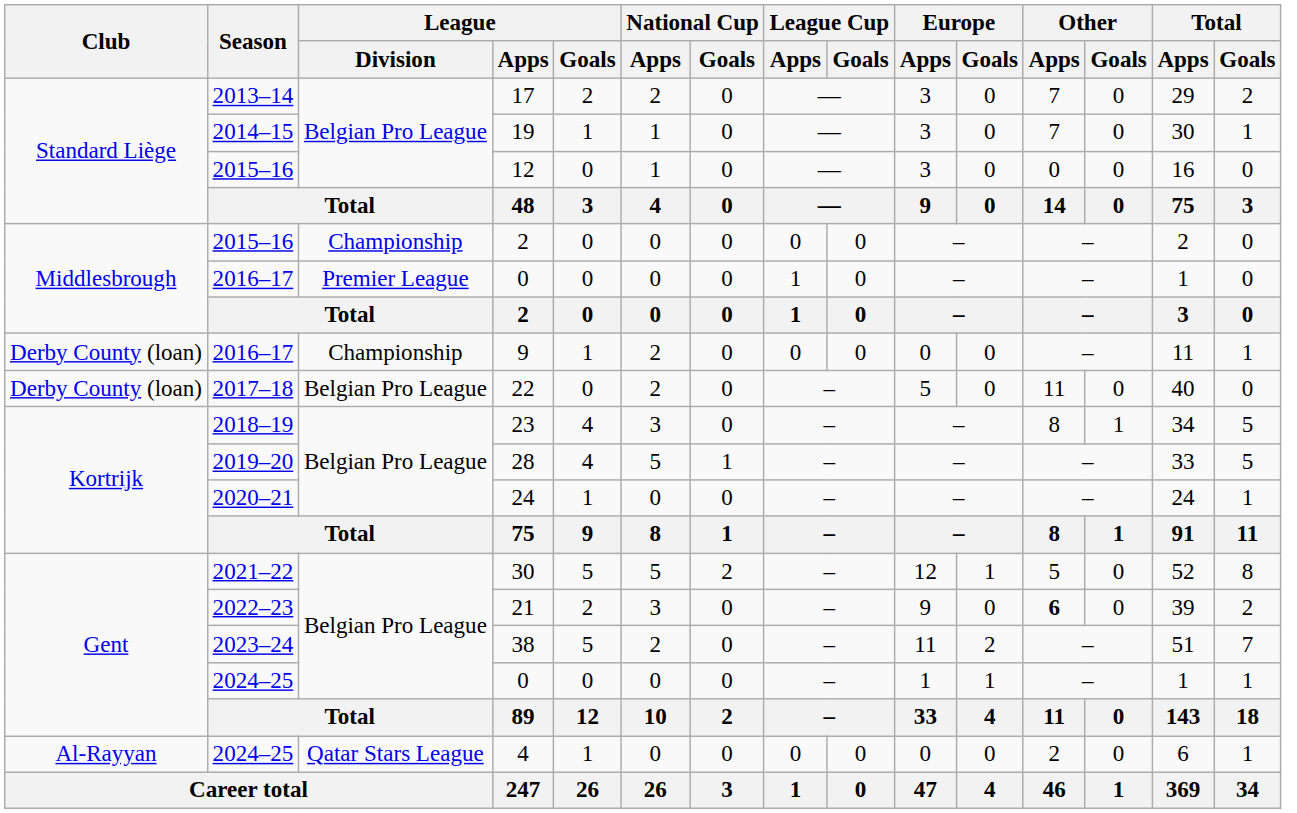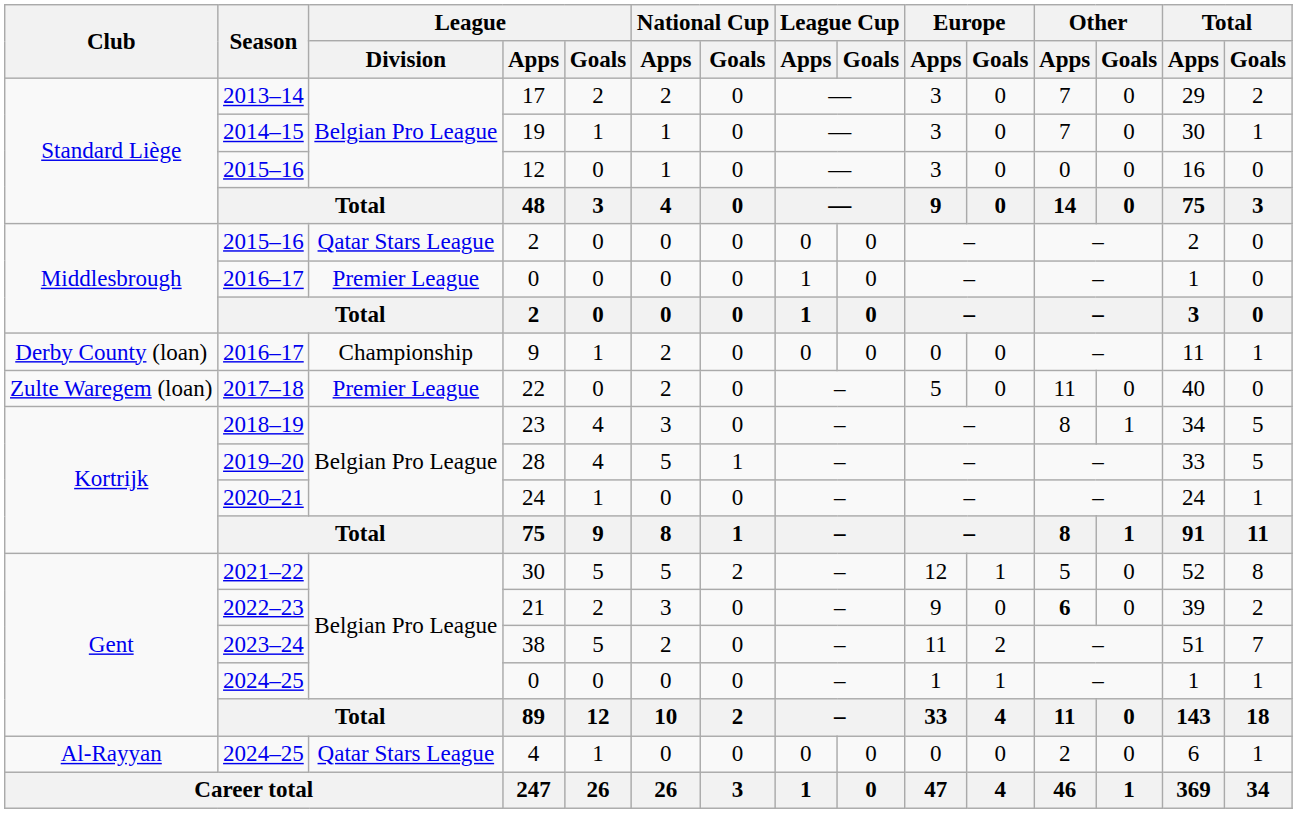 <table class="wikitable" style="text-align: center">
 <tr>
 <th rowspan=2>Club</th>
 <th rowspan=2>Season</th>
 <th colspan=3>League</th>
 <th colspan=2>National Cup</th>
 <th colspan=2>League Cup</th>
 <th colspan=2>Europe</th>
 <th colspan=2>Other</th>
 <th colspan=2>Total</th>
 </tr>
 <tr>
 <th>Division</th>
 <th>Apps</th>
 <th>Goals</th>
 <th>Apps</th>
 <th>Goals</th>
 <th>Apps</th>
 <th>Goals</th>
 <th>Apps</th>
 <th>Goals</th>
 <th>Apps</th>
 <th>Goals</th>
 <th>Apps</th>
 <th>Goals</th>
 </tr>
 <tr>
 <td rowspan=4><a href='#'>Standard Liège</a></td>
 <td><a href='#'>2013–14</a></td>
 <td rowspan=3><a href='#'>Belgian Pro League</a></td>
 <td>17</td>
 <td>2</td>
 <td>2</td>
 <td>0</td>
 <td colspan="2">—</td>
 <td>3</td>
 <td>0</td>
 <td>7</td>
 <td>0</td>
 <td>29</td>
 <td>2</td>
 </tr>
 <tr>
 <td><a href='#'>2014–15</a></td>
 <td>19</td>
 <td>1</td>
 <td>1</td>
 <td>0</td>
 <td colspan="2">—</td>
 <td>3</td>
 <td>0</td>
 <td>7</td>
 <td>0</td>
 <td>30</td>
 <td>1</td>
 </tr>
 <tr>
 <td><a href='#'>2015–16</a></td>
 <td>12</td>
 <td>0</td>
 <td>1</td>
 <td>0</td>
 <td colspan="2">—</td>
 <td>3</td>
 <td>0</td>
 <td>0</td>
 <td>0</td>
 <td>16</td>
 <td>0</td>
 </tr>
 <tr>
 <th colspan=2>Total</th>
 <th>48</th>
 <th>3</th>
 <th>4</th>
 <th>0</th>
 <th colspan="2">—</th>
 <th>9</th>
 <th>0</th>
 <th>14</th>
 <th>0</th>
 <th>75</th>
 <th>3</th>
 </tr>
 <tr>
 <td rowspan=3><a href='#'>Middlesbrough</a></td>
 <td><a href='#'>2015–16</a></td>
-<td><a href='#'>Championship</a></td>
+<td><a href='#'>Qatar Stars League</a></td>
 <td>2</td>
 <td>0</td>
 <td>0</td>
 <td>0</td>
 <td>0</td>
 <td>0</td>
 <td colspan="2">–</td>
 <td colspan="2">–</td>
 <td>2</td>
 <td>0</td>
 </tr>
 <tr>
 <td><a href='#'>2016–17</a></td>
 <td><a href='#'>Premier League</a></td>
 <td>0</td>
 <td>0</td>
 <td>0</td>
 <td>0</td>
 <td>1</td>
 <td>0</td>
 <td colspan="2">–</td>
 <td colspan="2">–</td>
 <td>1</td>
 <td>0</td>
 </tr>
 <tr>
 <th colspan=2>Total</th>
 <th>2</th>
 <th>0</th>
 <th>0</th>
 <th>0</th>
 <th>1</th>
 <th>0</th>
 <th colspan="2">–</th>
 <th colspan="2">–</th>
 <th>3</th>
 <th>0</th>
 </tr>
 <tr>
 <td><a href='#'>Derby County</a> (loan)</td>
 <td><a href='#'>2016–17</a></td>
 <td>Championship</td>
 <td>9</td>
 <td>1</td>
 <td>2</td>
 <td>0</td>
 <td>0</td>
 <td>0</td>
 <td>0</td>
 <td>0</td>
 <td colspan="2">–</td>
 <td>11</td>
 <td>1</td>
 </tr>
 <tr>
-<td><a href='#'>Derby County</a> (loan)</td>
+<td><a href='#'>Zulte Waregem</a> (loan)</td>
 <td><a href='#'>2017–18</a></td>
-<td>Belgian Pro League</td>
+<td><a href='#'>Premier League</a></td>
 <td>22</td>
 <td>0</td>
 <td>2</td>
 <td>0</td>
 <td colspan="2">–</td>
 <td>5</td>
 <td>0</td>
 <td>11</td>
 <td>0</td>
 <td>40</td>
 <td>0</td>
 </tr>
 <tr>
 <td rowspan="4"><a href='#'>Kortrijk</a></td>
 <td><a href='#'>2018–19</a></td>
 <td rowspan="3">Belgian Pro League</td>
 <td>23</td>
 <td>4</td>
 <td>3</td>
 <td>0</td>
 <td colspan="2">–</td>
 <td colspan="2">–</td>
 <td>8</td>
 <td>1</td>
 <td>34</td>
 <td>5</td>
 </tr>
 <tr>
 <td><a href='#'>2019–20</a></td>
 <td>28</td>
 <td>4</td>
 <td>5</td>
 <td>1</td>
 <td colspan="2">–</td>
 <td colspan="2">–</td>
 <td colspan="2">–</td>
 <td>33</td>
 <td>5</td>
 </tr>
 <tr>
 <td><a href='#'>2020–21</a></td>
 <td>24</td>
 <td>1</td>
 <td>0</td>
 <td>0</td>
 <td colspan="2">–</td>
 <td colspan="2">–</td>
 <td colspan="2">–</td>
 <td>24</td>
 <td>1</td>
 </tr>
 <tr>
 <th colspan=2>Total</th>
 <th>75</th>
 <th>9</th>
 <th>8</th>
 <th>1</th>
 <th colspan="2">–</th>
 <th colspan="2">–</th>
 <th>8</th>
 <th>1</th>
 <th>91</th>
 <th>11</th>
 </tr>
 <tr>
 <td rowspan="5"><a href='#'>Gent</a></td>
 <td><a href='#'>2021–22</a></td>
 <td rowspan="4">Belgian Pro League</td>
 <td>30</td>
 <td>5</td>
 <td>5</td>
 <td>2</td>
 <td colspan="2">–</td>
 <td>12</td>
 <td>1</td>
 <td>5</td>
 <td>0</td>
 <td>52</td>
 <td>8</td>
 </tr>
 <tr>
 <td><a href='#'>2022–23</a></td>
 <td>21</td>
 <td>2</td>
 <td>3</td>
 <td>0</td>
 <td colspan="2">–</td>
 <td>9</td>
 <td>0</td>
 <td><strong>6</strong></td>
 <td>0</td>
 <td>39</td>
 <td>2</td>
 </tr>
 <tr>
 <td><a href='#'>2023–24</a></td>
 <td>38</td>
 <td>5</td>
 <td>2</td>
 <td>0</td>
 <td colspan="2">–</td>
 <td>11</td>
 <td>2</td>
 <td colspan="2">–</td>
 <td>51</td>
 <td>7</td>
 </tr>
 <tr>
 <td><a href='#'>2024–25</a></td>
 <td>0</td>
 <td>0</td>
 <td>0</td>
 <td>0</td>
 <td colspan="2">–</td>
 <td>1</td>
 <td>1</td>
 <td colspan="2">–</td>
 <td>1</td>
 <td>1</td>
 </tr>
 <tr>
 <th colspan=2>Total</th>
 <th>89</th>
 <th>12</th>
 <th>10</th>
 <th>2</th>
 <th colspan="2">–</th>
 <th>33</th>
 <th>4</th>
 <th>11</th>
 <th>0</th>
 <th>143</th>
 <th>18</th>
 </tr>
 <tr>
 <td><a href='#'>Al-Rayyan</a></td>
 <td><a href='#'>2024–25</a></td>
 <td><a href='#'>Qatar Stars League</a></td>
 <td>4</td>
 <td>1</td>
 <td>0</td>
 <td>0</td>
 <td>0</td>
 <td>0</td>
 <td>0</td>
 <td>0</td>
 <td>2</td>
 <td>0</td>
 <td>6</td>
 <td>1</td>
 </tr>
 <tr>
 <th colspan=3>Career total</th>
 <th>247</th>
 <th>26</th>
 <th>26</th>
 <th>3</th>
 <th>1</th>
 <th>0</th>
 <th>47</th>
 <th>4</th>
 <th>46</th>
 <th>1</th>
 <th>369</th>
 <th>34</th>
 </tr>
 </table>
